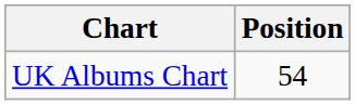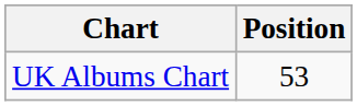 <table class="wikitable">
 <tr>
 <th>Chart</th>
 <th>Position</th>
 </tr>
 <tr>
 <td><a href='#'>UK Albums Chart</a></td>
-<td align="center">54</td>
+<td align="center">53</td>
 </tr>
 </table>
